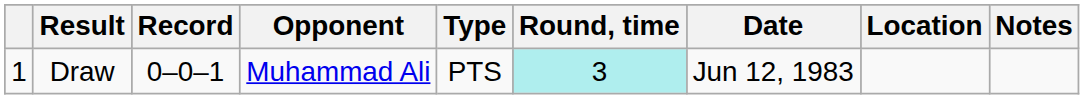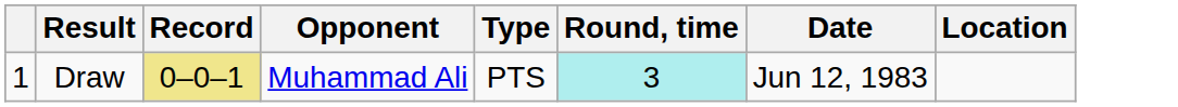 <table class="wikitable" style="text-align:center">
 <tr>
 <th></th>
 <th>Result</th>
 <th>Record</th>
 <th>Opponent</th>
 <th>Type</th>
 <th>Round, time</th>
 <th>Date</th>
 <th>Location</th>
-<th>Notes</th>
 </tr>
 <tr>
 <td>1</td>
 <td>Draw</td>
-<td>0–0–1</td>
+<td style="background: khaki;">0–0–1</td>
 <td style="text-align:left;"> <a href='#'>Muhammad Ali</a></td>
 <td>PTS</td>
 <td style="background: paleturquoise;">3</td>
 <td>Jun 12, 1983</td>
 <td style="text-align:left;"> </td>
-<td style="text-align:left;"></td>
 </tr>
 </table>
